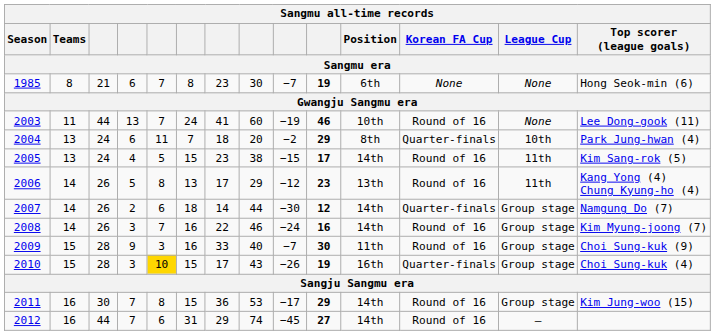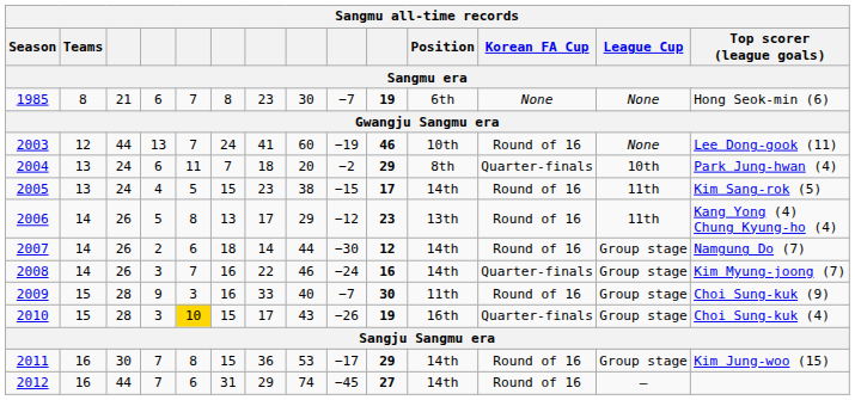 <table class="wikitable" style="text-align:center; font-size:90%;">
 <tr>
 <th colspan=14>Sangmu all-time records</th>
 </tr>
 <tr>
 <th>Season</th>
 <th>Teams</th>
 <th width=25></th>
 <th width=25></th>
 <th width=25></th>
 <th width=25></th>
 <th width=30></th>
 <th width=30></th>
 <th width=30></th>
 <th width=30></th>
 <th>Position</th>
 <th><a href='#'>Korean FA Cup</a></th>
 <th><a href='#'>League Cup</a></th>
 <th>Top scorer<br>(league goals)</th>
 </tr>
 <tr>
 <th colspan=14>Sangmu era</th>
 </tr>
 <tr>
 <td><a href='#'>1985</a></td>
 <td>8</td>
 <td>21</td>
 <td>6</td>
 <td>7</td>
 <td>8</td>
 <td>23</td>
 <td>30</td>
 <td>−7</td>
 <td><strong>19</strong></td>
 <td>6th</td>
 <td><em>None</em></td>
 <td><em>None</em></td>
 <td align=left> Hong Seok-min (6)</td>
 </tr>
 <tr>
 <th colspan=14>Gwangju Sangmu era</th>
 </tr>
 <tr>
 <td><a href='#'>2003</a></td>
-<td>11</td>
+<td>12</td>
 <td>44</td>
 <td>13</td>
 <td>7</td>
 <td>24</td>
 <td>41</td>
 <td>60</td>
 <td>−19</td>
 <td><strong>46</strong></td>
 <td>10th</td>
 <td>Round of 16</td>
 <td><em>None</em></td>
 <td align=left> <a href='#'>Lee Dong-gook</a> (11)</td>
 </tr>
 <tr>
 <td><a href='#'>2004</a></td>
 <td>13</td>
 <td>24</td>
 <td>6</td>
 <td>11</td>
 <td>7</td>
 <td>18</td>
 <td>20</td>
 <td>−2</td>
 <td><strong>29</strong></td>
 <td>8th</td>
 <td>Quarter-finals</td>
 <td>10th</td>
 <td align=left> <a href='#'>Park Jung-hwan</a> (4)</td>
 </tr>
 <tr>
 <td><a href='#'>2005</a></td>
 <td>13</td>
 <td>24</td>
 <td>4</td>
 <td>5</td>
 <td>15</td>
 <td>23</td>
 <td>38</td>
 <td>−15</td>
 <td><strong>17</strong></td>
 <td>14th</td>
 <td>Round of 16</td>
 <td>11th</td>
 <td align=left> <a href='#'>Kim Sang-rok</a> (5)</td>
 </tr>
 <tr>
 <td><a href='#'>2006</a></td>
 <td>14</td>
 <td>26</td>
 <td>5</td>
 <td>8</td>
 <td>13</td>
 <td>17</td>
 <td>29</td>
 <td>−12</td>
 <td><strong>23</strong></td>
 <td>13th</td>
 <td>Round of 16</td>
 <td>11th</td>
 <td align=left> <a href='#'>Kang Yong</a> (4) <br>  <a href='#'>Chung Kyung-ho</a> (4)</td>
 </tr>
 <tr>
 <td><a href='#'>2007</a></td>
 <td>14</td>
 <td>26</td>
 <td>2</td>
 <td>6</td>
 <td>18</td>
 <td>14</td>
 <td>44</td>
 <td>−30</td>
 <td><strong>12</strong></td>
 <td>14th</td>
-<td>Quarter-finals</td>
+<td>Round of 16</td>
 <td>Group stage</td>
 <td align=left> <a href='#'>Namgung Do</a> (7)</td>
 </tr>
 <tr>
 <td><a href='#'>2008</a></td>
 <td>14</td>
 <td>26</td>
 <td>3</td>
 <td>7</td>
 <td>16</td>
 <td>22</td>
 <td>46</td>
 <td>−24</td>
 <td><strong>16</strong></td>
 <td>14th</td>
-<td>Round of 16</td>
+<td>Quarter-finals</td>
 <td>Group stage</td>
 <td align=left> <a href='#'>Kim Myung-joong</a> (7)</td>
 </tr>
 <tr>
 <td><a href='#'>2009</a></td>
 <td>15</td>
 <td>28</td>
 <td>9</td>
 <td>3</td>
 <td>16</td>
 <td>33</td>
 <td>40</td>
 <td>−7</td>
 <td><strong>30</strong></td>
 <td>11th</td>
 <td>Round of 16</td>
 <td>Group stage</td>
 <td align=left> <a href='#'>Choi Sung-kuk</a> (9)</td>
 </tr>
 <tr>
 <td><a href='#'>2010</a></td>
 <td>15</td>
 <td>28</td>
 <td>3</td>
 <td style="background: gold;">10</td>
 <td>15</td>
 <td>17</td>
 <td>43</td>
 <td>−26</td>
 <td><strong>19</strong></td>
 <td>16th</td>
 <td>Quarter-finals</td>
 <td>Group stage</td>
 <td align=left> <a href='#'>Choi Sung-kuk</a> (4)</td>
 </tr>
 <tr>
 <th colspan=14>Sangju Sangmu era</th>
 </tr>
 <tr>
 <td><a href='#'>2011</a></td>
 <td>16</td>
 <td>30</td>
 <td>7</td>
 <td>8</td>
 <td>15</td>
 <td>36</td>
 <td>53</td>
 <td>−17</td>
 <td><strong>29</strong></td>
 <td>14th</td>
 <td>Round of 16</td>
 <td>Group stage</td>
 <td align=left> <a href='#'>Kim Jung-woo</a> (15)</td>
 </tr>
 <tr>
 <td><a href='#'>2012</a></td>
 <td>16</td>
 <td>44</td>
 <td>7</td>
 <td>6</td>
 <td>31</td>
 <td>29</td>
 <td>74</td>
 <td>−45</td>
 <td><strong>27</strong></td>
 <td>14th</td>
 <td>Round of 16</td>
 <td>—</td>
 <td align=left></td>
 </tr>
 </table>
